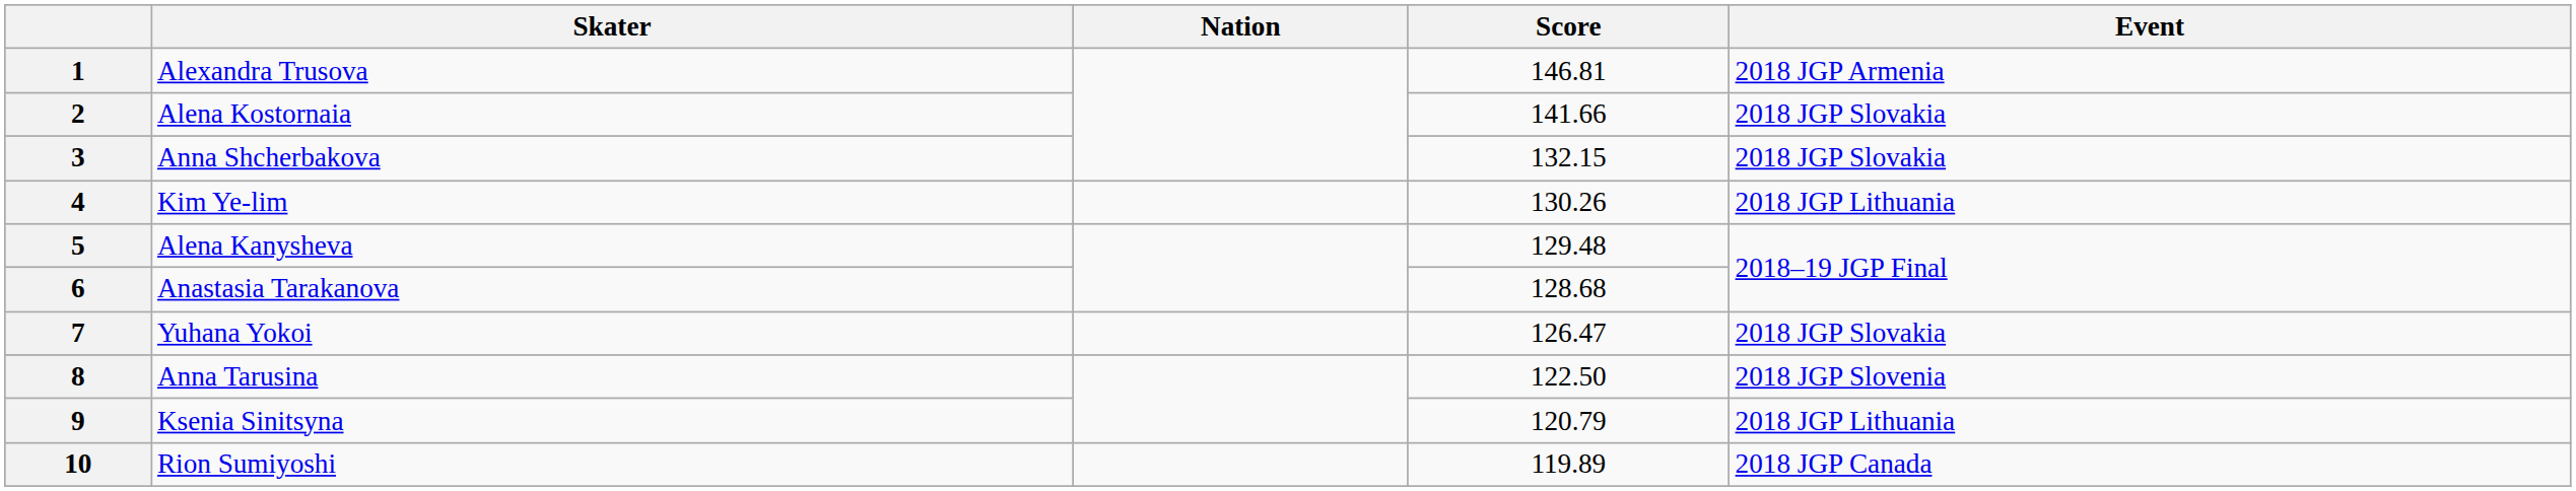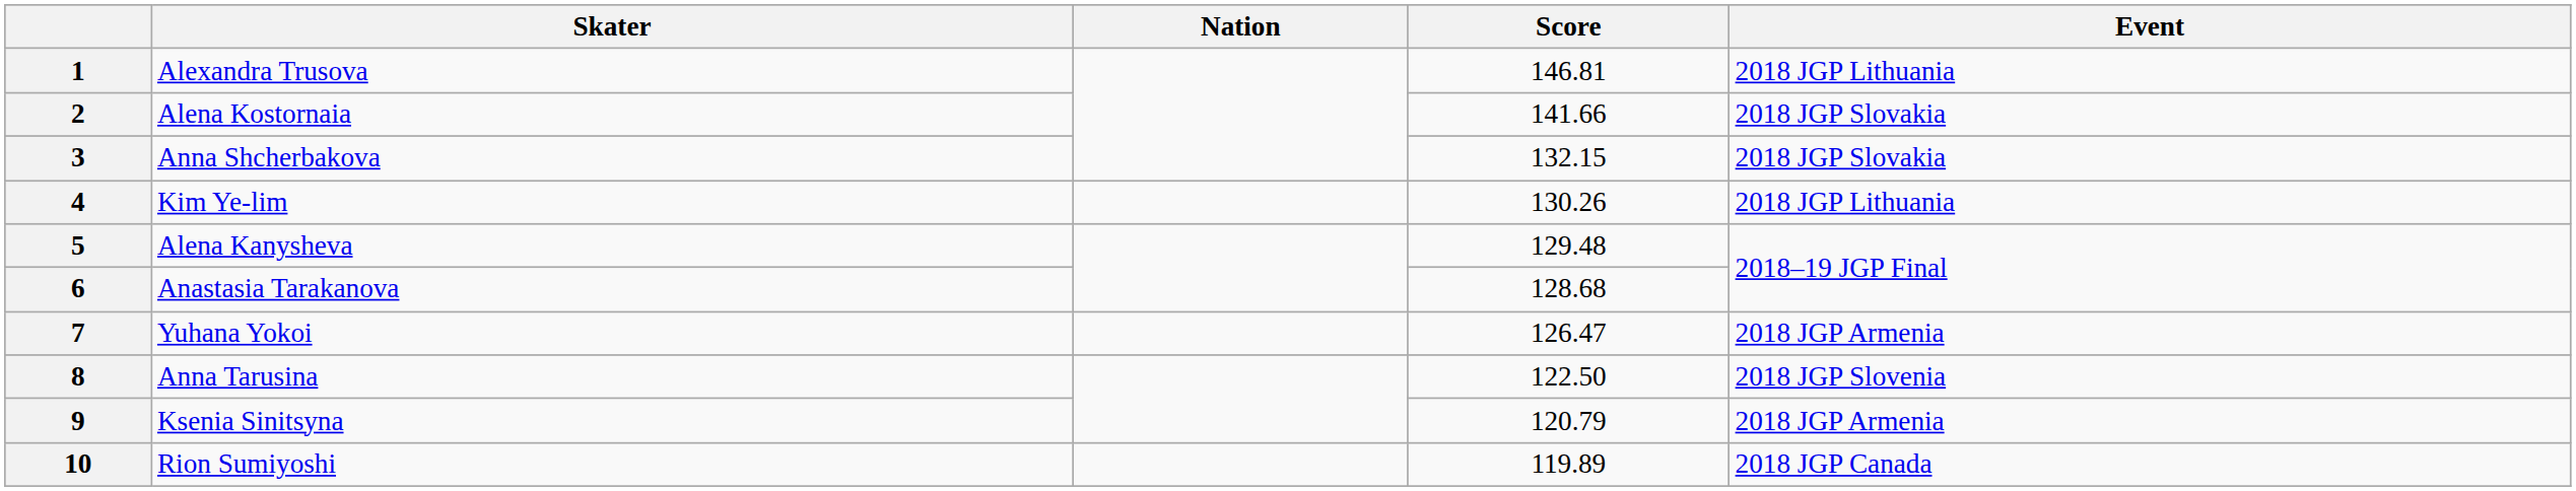 <table class="wikitable sortable" style="text-align:left; width:75%">
 <tr>
 <th scope="col"></th>
 <th scope="col">Skater</th>
 <th scope="col">Nation</th>
 <th scope="col">Score</th>
 <th scope="col">Event</th>
 </tr>
 <tr>
 <th scope="row">1</th>
 <td><a href='#'>Alexandra Trusova</a></td>
 <td rowspan="3"></td>
 <td style="text-align:center;">146.81</td>
-<td><a href='#'>2018 JGP Armenia</a></td>
+<td><a href='#'>2018 JGP Lithuania</a></td>
 </tr>
 <tr>
 <th scope="row">2</th>
 <td><a href='#'>Alena Kostornaia</a></td>
 <td style="text-align:center;">141.66</td>
 <td><a href='#'>2018 JGP Slovakia</a></td>
 </tr>
 <tr>
 <th scope="row">3</th>
 <td><a href='#'>Anna Shcherbakova</a></td>
 <td style="text-align:center;">132.15</td>
 <td><a href='#'>2018 JGP Slovakia</a></td>
 </tr>
 <tr>
 <th scope="row">4</th>
 <td><a href='#'>Kim Ye-lim</a></td>
 <td></td>
 <td style="text-align:center;">130.26</td>
 <td><a href='#'>2018 JGP Lithuania</a></td>
 </tr>
 <tr>
 <th scope="row">5</th>
 <td><a href='#'>Alena Kanysheva</a></td>
 <td rowspan="2"></td>
 <td style="text-align:center;">129.48</td>
 <td rowspan="2"><a href='#'>2018–19 JGP Final</a></td>
 </tr>
 <tr>
 <th scope="row">6</th>
 <td><a href='#'>Anastasia Tarakanova</a></td>
 <td style="text-align:center;">128.68</td>
 </tr>
 <tr>
 <th scope="row">7</th>
 <td><a href='#'>Yuhana Yokoi</a></td>
 <td></td>
 <td style="text-align:center;">126.47</td>
-<td><a href='#'>2018 JGP Slovakia</a></td>
+<td><a href='#'>2018 JGP Armenia</a></td>
 </tr>
 <tr>
 <th scope="row">8</th>
 <td><a href='#'>Anna Tarusina</a></td>
 <td rowspan="2"></td>
 <td style="text-align:center;">122.50</td>
 <td><a href='#'>2018 JGP Slovenia</a></td>
 </tr>
 <tr>
 <th scope="row">9</th>
 <td><a href='#'>Ksenia Sinitsyna</a></td>
 <td style="text-align:center;">120.79</td>
-<td><a href='#'>2018 JGP Lithuania</a></td>
+<td><a href='#'>2018 JGP Armenia</a></td>
 </tr>
 <tr>
 <th scope="row">10</th>
 <td><a href='#'>Rion Sumiyoshi</a></td>
 <td></td>
 <td style="text-align:center;">119.89</td>
 <td><a href='#'>2018 JGP Canada</a></td>
 </tr>
 </table>
